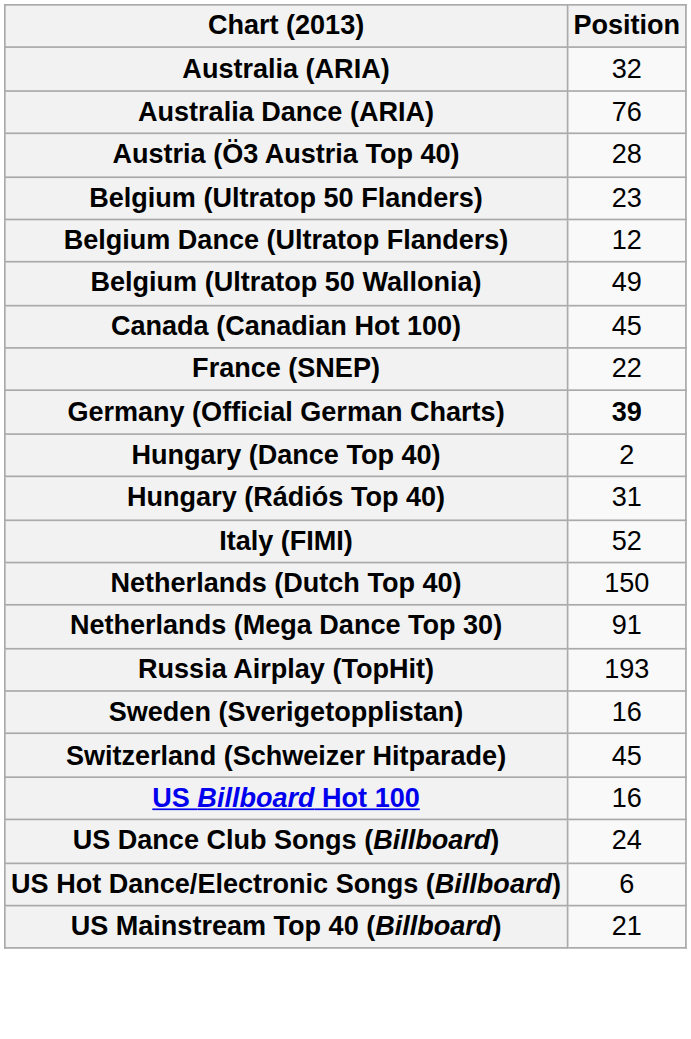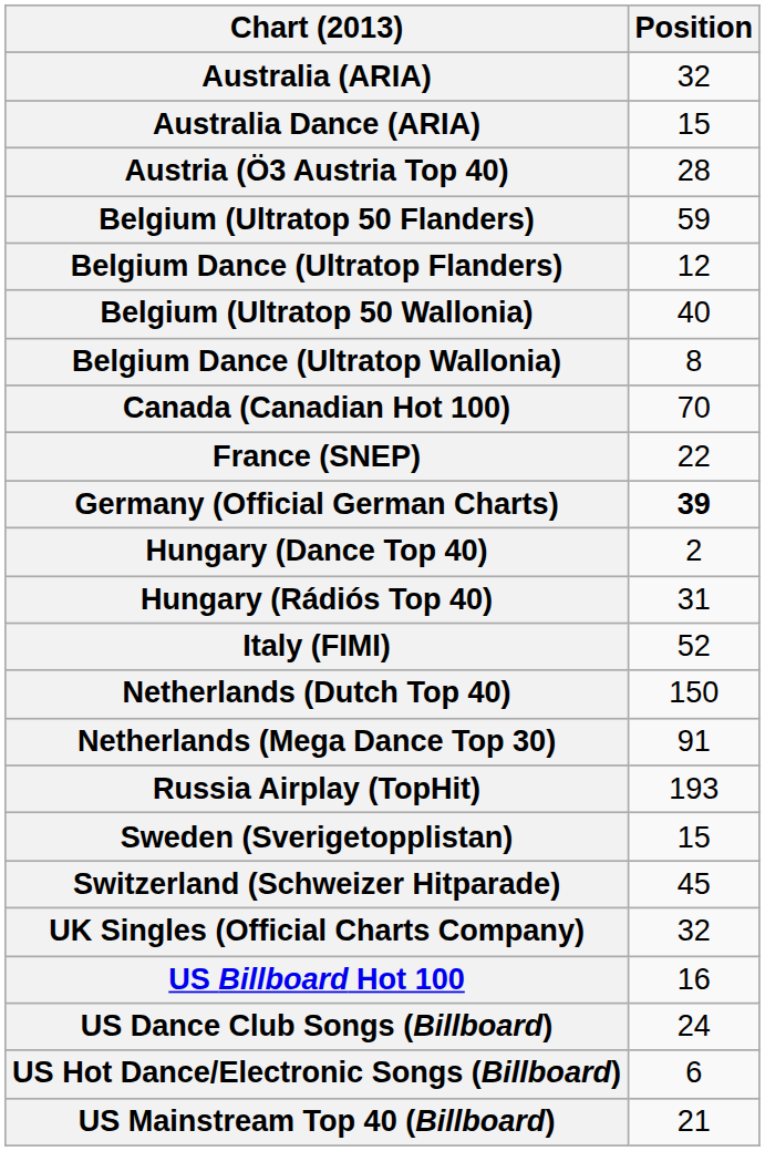 <table class="wikitable sortable plainrowheaders" style="text-align:center">
 <tr>
 <th scope="col">Chart (2013)</th>
 <th scope="col">Position</th>
 </tr>
 <tr>
 <th scope="row">Australia (ARIA)</th>
 <td>32</td>
 </tr>
 <tr>
 <th scope="row">Australia Dance (ARIA)</th>
-<td>76</td>
+<td>15</td>
 </tr>
 <tr>
 <th scope="row">Austria (Ö3 Austria Top 40)</th>
 <td>28</td>
 </tr>
 <tr>
 <th scope="row">Belgium (Ultratop 50 Flanders)</th>
-<td>23</td>
+<td>59</td>
 </tr>
 <tr>
 <th scope="row">Belgium Dance (Ultratop Flanders)</th>
 <td>12</td>
 </tr>
 <tr>
 <th scope="row">Belgium (Ultratop 50 Wallonia)</th>
-<td>49</td>
+<td>40</td>
+</tr>
+<tr>
+<th scope="row">Belgium Dance (Ultratop Wallonia)</th>
+<td>8</td>
 </tr>
 <tr>
 <th scope="row">Canada (Canadian Hot 100)</th>
-<td>45</td>
+<td>70</td>
 </tr>
 <tr>
 <th scope="row">France (SNEP)</th>
 <td>22</td>
 </tr>
 <tr>
 <th scope="row">Germany (Official German Charts)</th>
 <td><strong>39</strong></td>
 </tr>
 <tr>
 <th scope="row">Hungary (Dance Top 40)</th>
 <td>2</td>
 </tr>
 <tr>
 <th scope="row">Hungary (Rádiós Top 40)</th>
 <td>31</td>
 </tr>
 <tr>
 <th scope="row">Italy (FIMI)</th>
 <td>52</td>
 </tr>
 <tr>
 <th scope="row">Netherlands (Dutch Top 40)</th>
 <td>150</td>
 </tr>
 <tr>
 <th scope="row">Netherlands (Mega Dance Top 30)</th>
 <td>91</td>
 </tr>
 <tr>
 <th scope="row">Russia Airplay (TopHit)</th>
 <td>193</td>
 </tr>
 <tr>
 <th scope="row">Sweden (Sverigetopplistan)</th>
-<td>16</td>
+<td>15</td>
 </tr>
 <tr>
 <th scope="row">Switzerland (Schweizer Hitparade)</th>
 <td>45</td>
+</tr>
+<tr>
+<th scope="row">UK Singles (Official Charts Company)</th>
+<td>32</td>
 </tr>
 <tr>
 <th scope="row"><a href='#'>US <em>Billboard</em> Hot 100</a></th>
 <td>16</td>
 </tr>
 <tr>
 <th scope="row">US Dance Club Songs (<em>Billboard</em>)</th>
 <td>24</td>
 </tr>
 <tr>
 <th scope="row">US Hot Dance/Electronic Songs (<em>Billboard</em>)</th>
 <td>6</td>
 </tr>
 <tr>
 <th scope="row">US Mainstream Top 40 (<em>Billboard</em>)</th>
 <td>21</td>
 </tr>
 </table>
